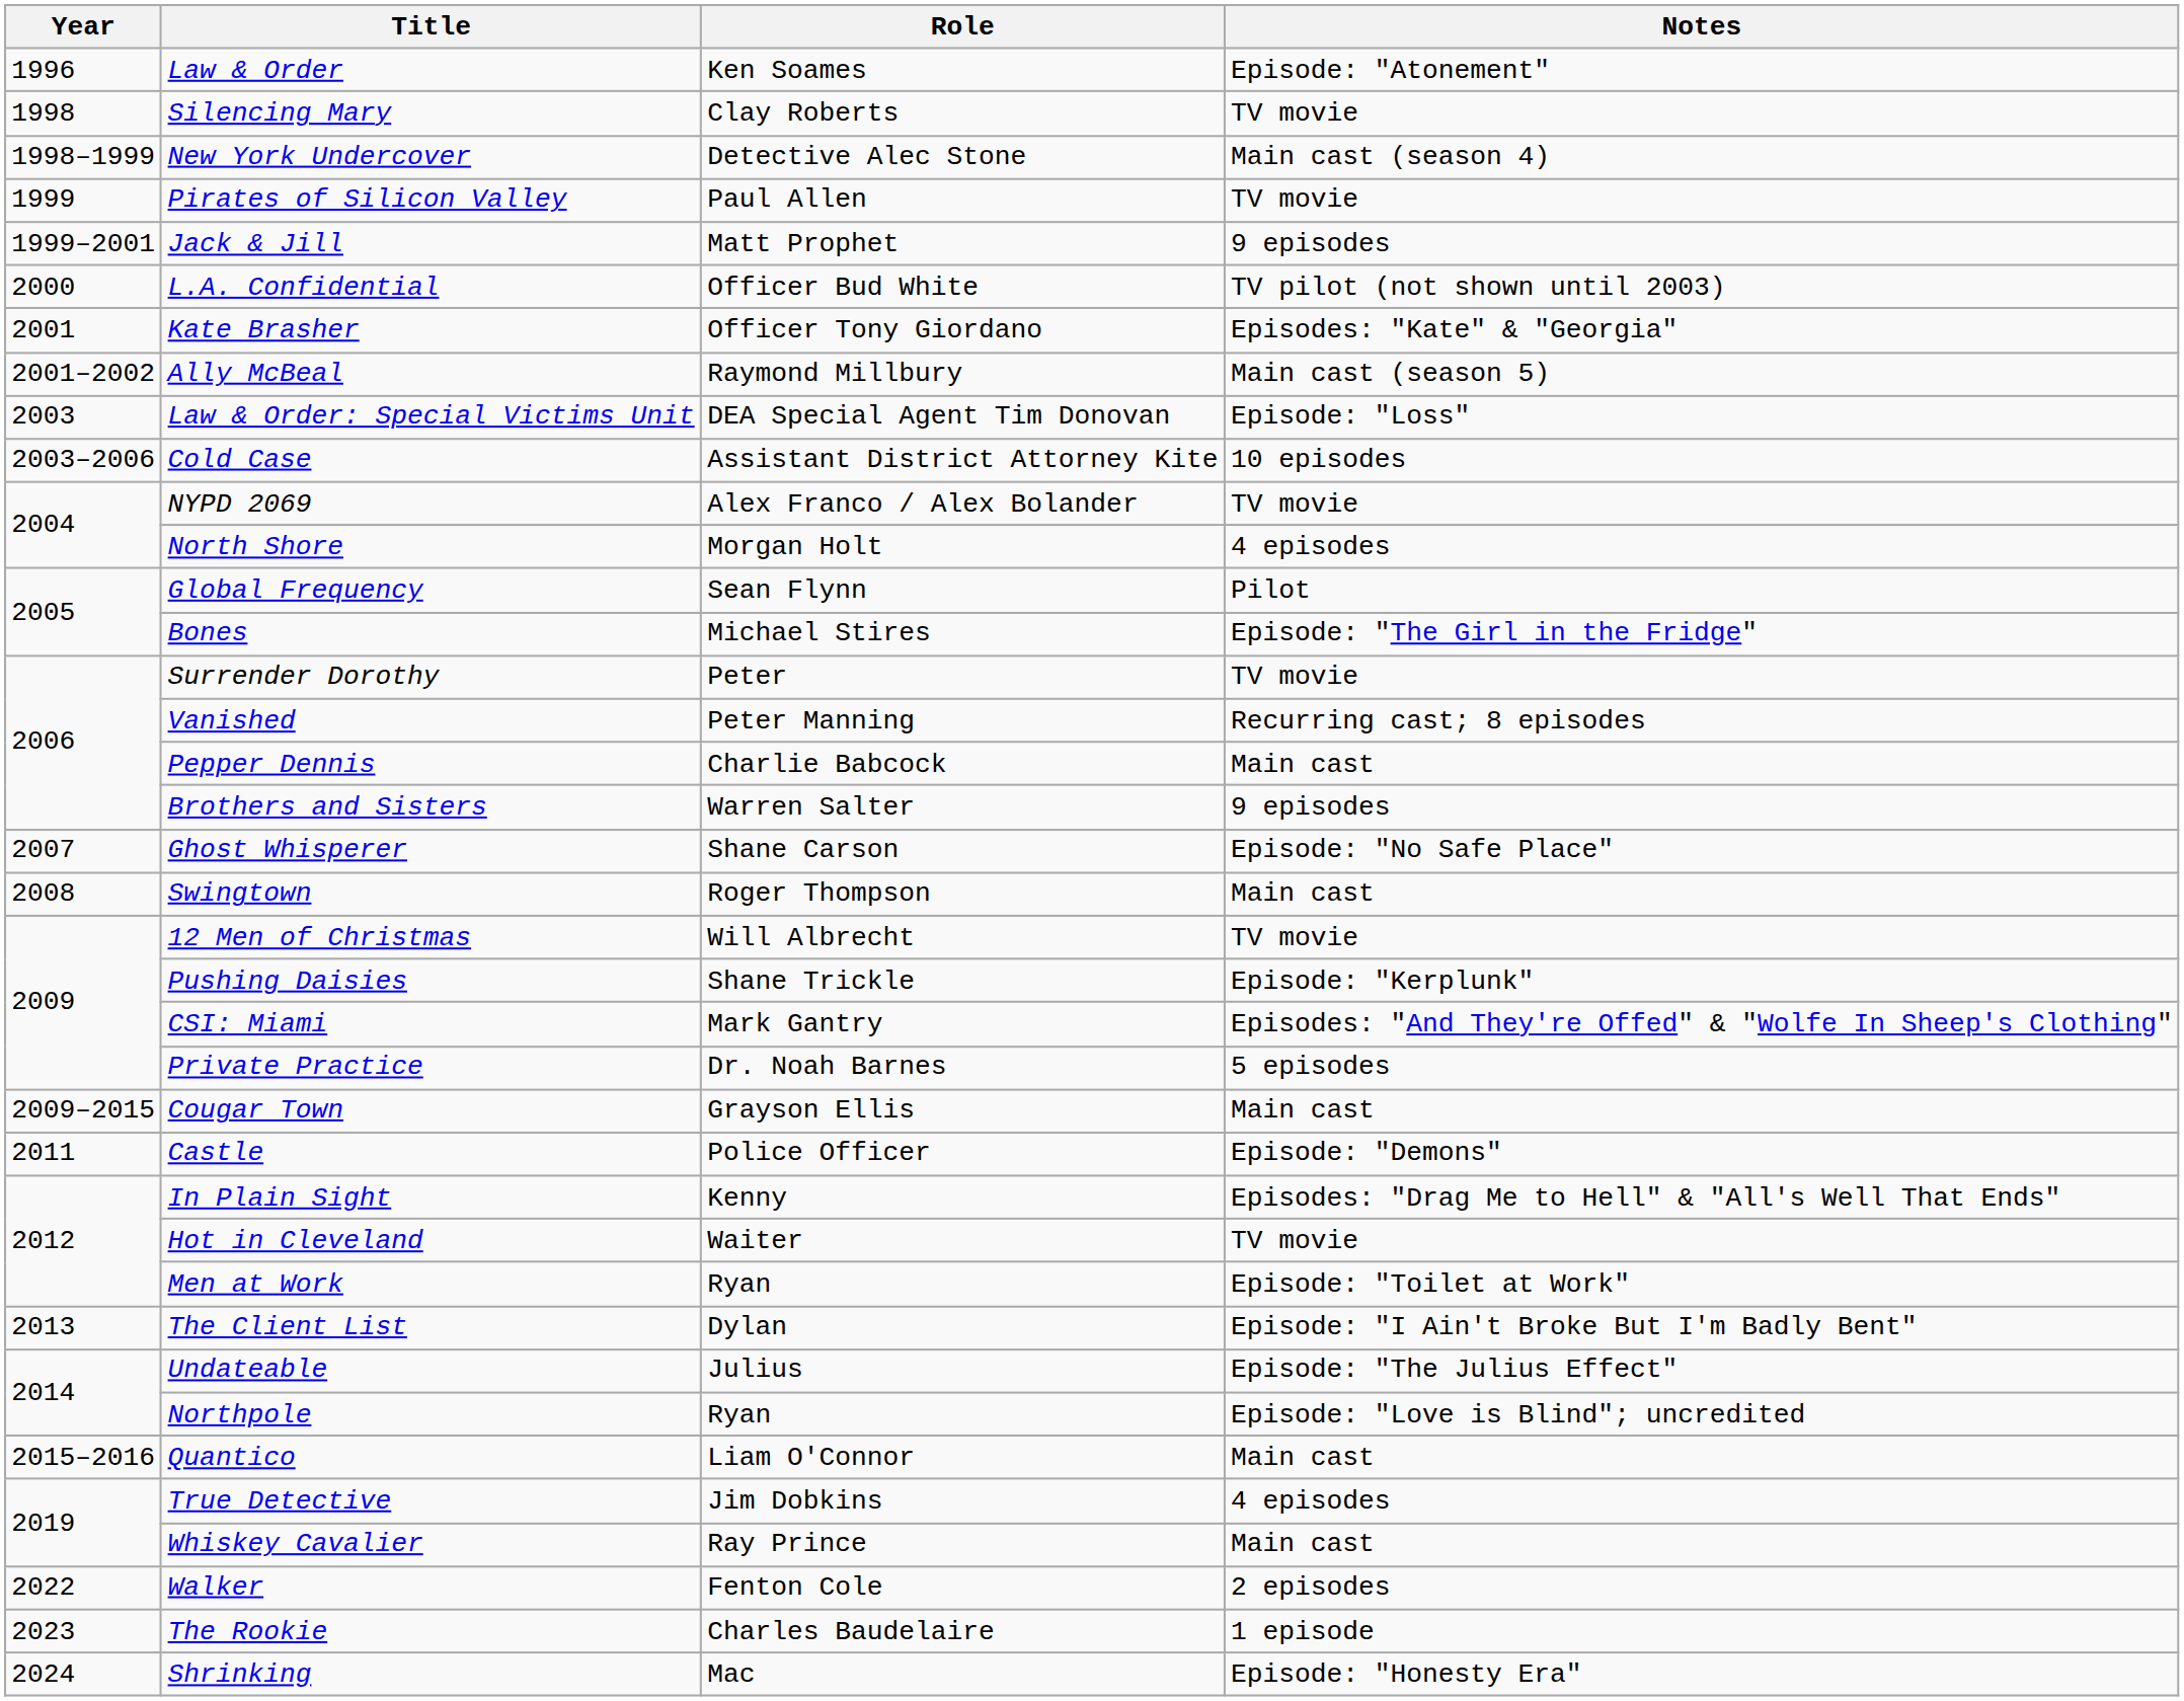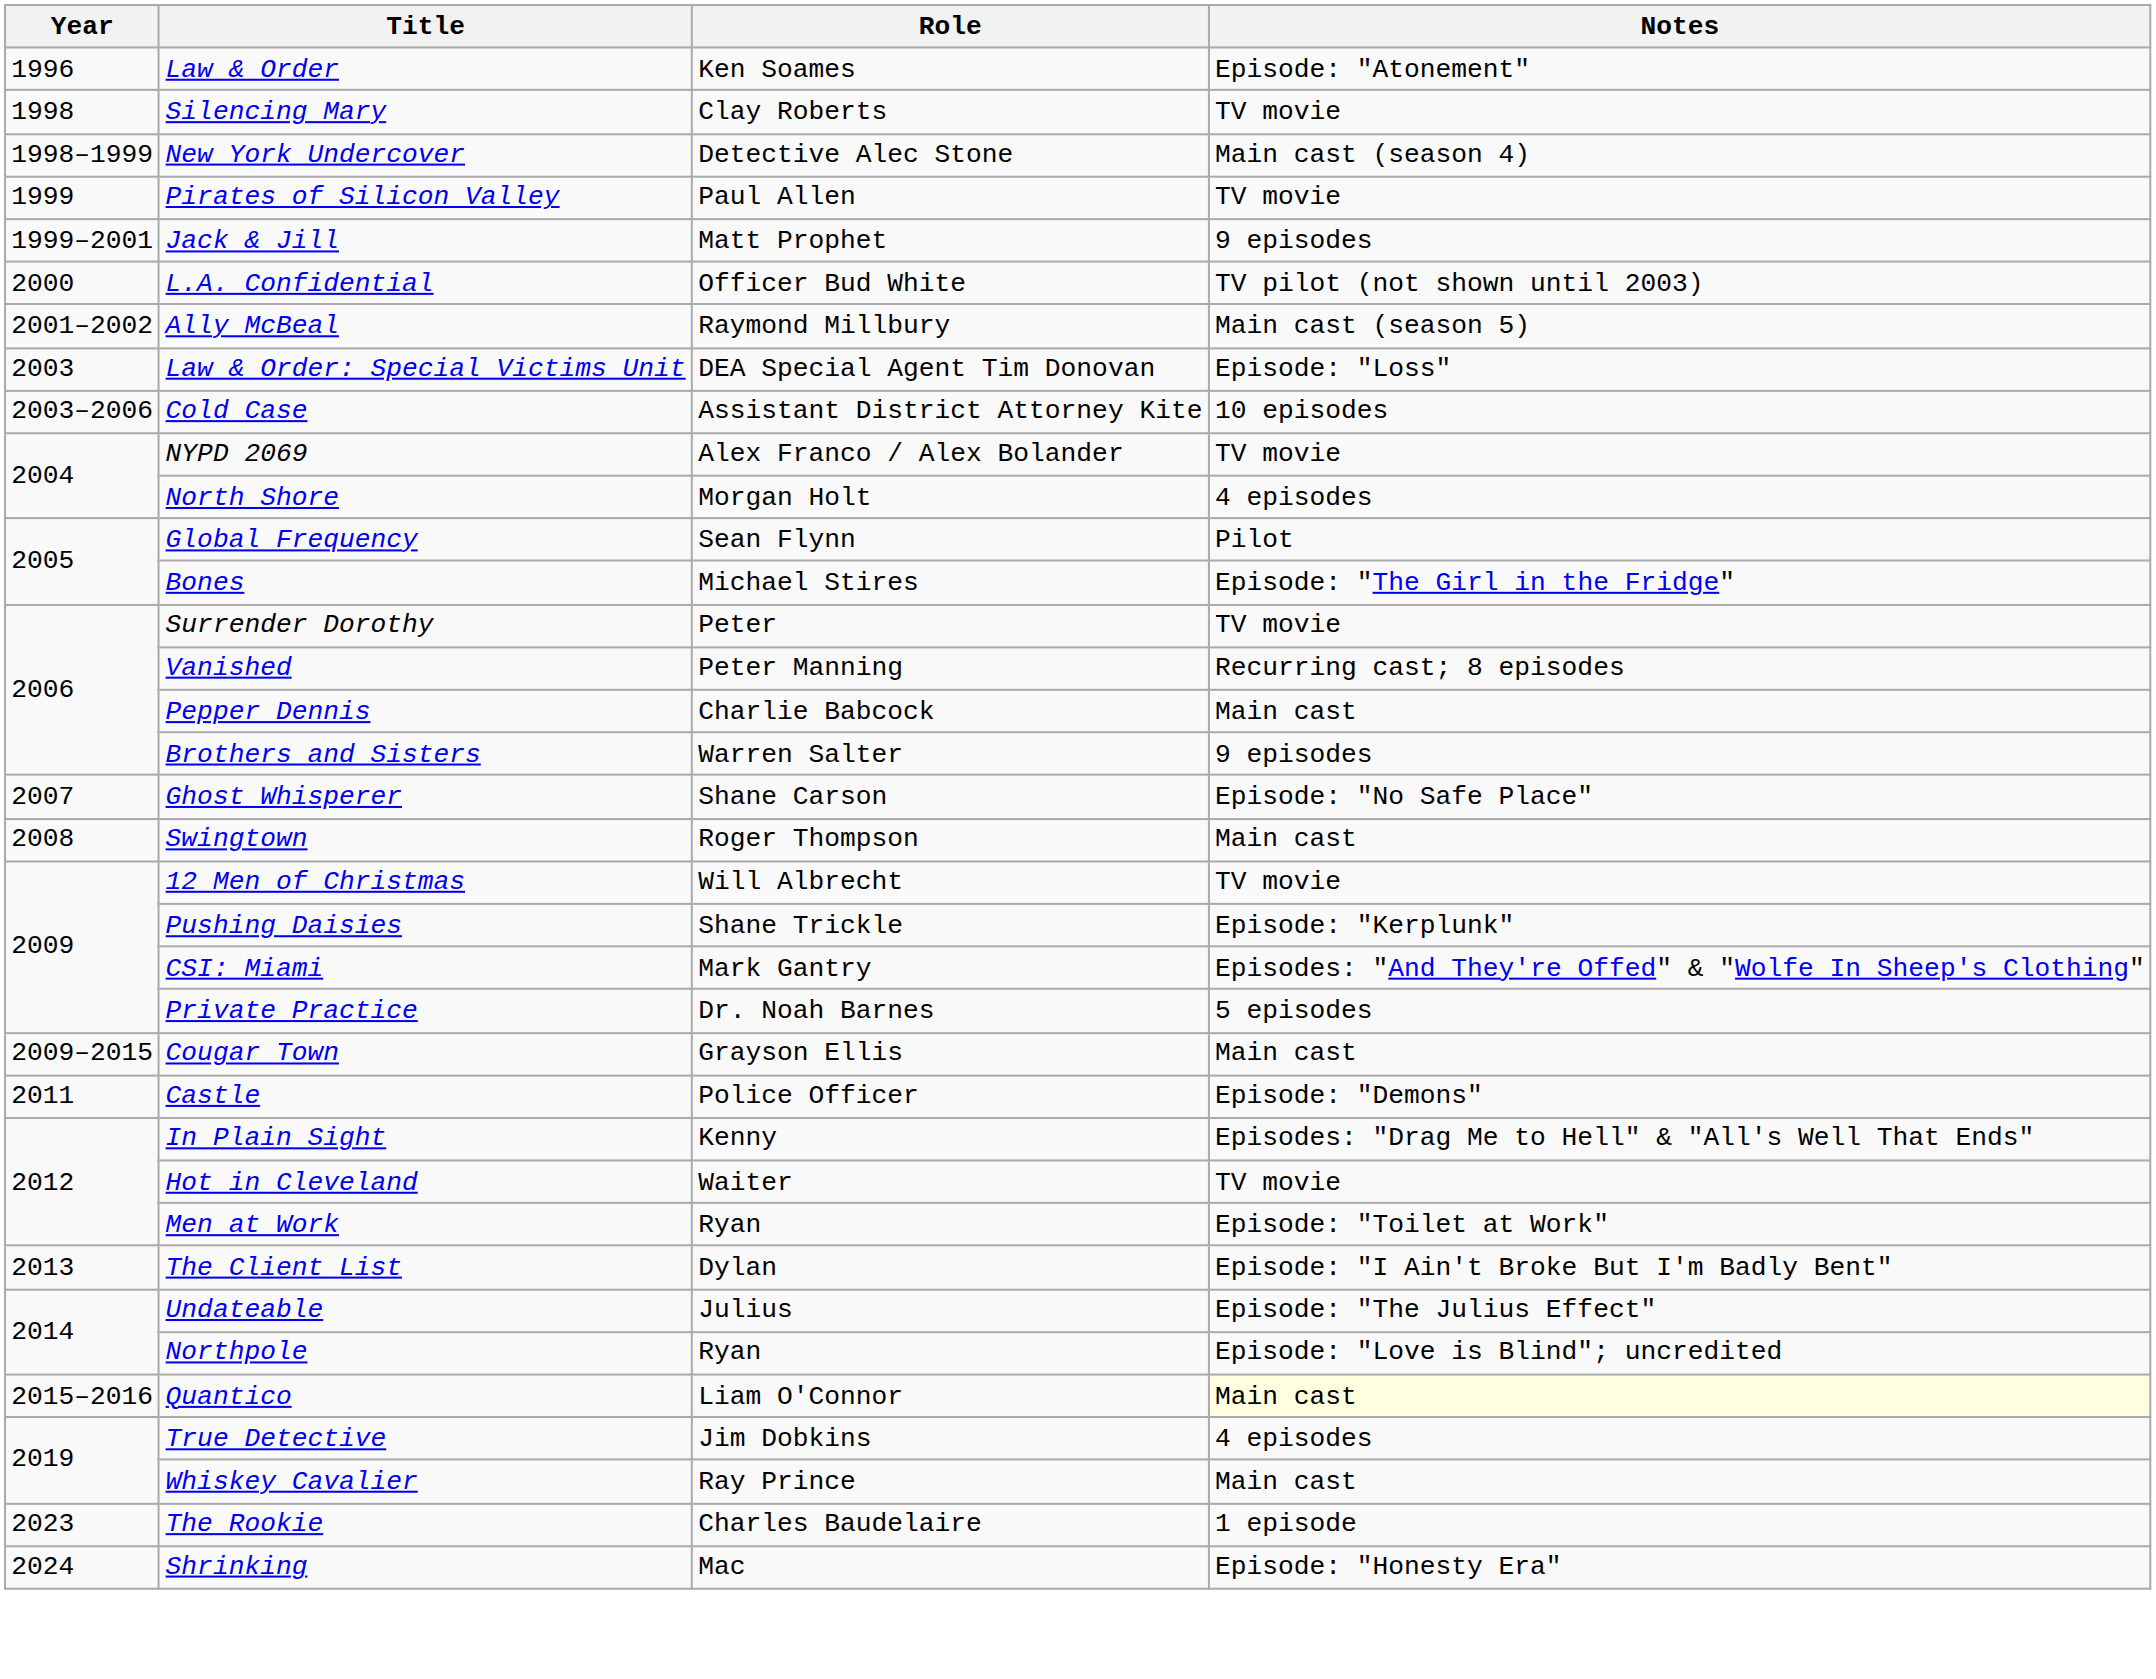 <table class="wikitable sortable">
 <tr>
 <th>Year</th>
 <th>Title</th>
 <th>Role</th>
 <th class="unsortable">Notes</th>
 </tr>
 <tr>
 <td>1996</td>
 <td><em><a href='#'>Law & Order</a></em></td>
 <td>Ken Soames</td>
 <td>Episode: "Atonement"</td>
 </tr>
 <tr>
 <td>1998</td>
 <td><em><a href='#'>Silencing Mary</a></em></td>
 <td>Clay Roberts</td>
 <td>TV movie</td>
 </tr>
 <tr>
 <td>1998–1999</td>
 <td><em><a href='#'>New York Undercover</a></em></td>
 <td>Detective Alec Stone</td>
 <td>Main cast (season 4)</td>
 </tr>
 <tr>
 <td>1999</td>
 <td><em><a href='#'>Pirates of Silicon Valley</a></em></td>
 <td>Paul Allen</td>
 <td>TV movie</td>
 </tr>
 <tr>
 <td>1999–2001</td>
 <td><em><a href='#'>Jack & Jill</a></em></td>
 <td>Matt Prophet</td>
 <td>9 episodes</td>
 </tr>
 <tr>
 <td>2000</td>
 <td><em><a href='#'>L.A. Confidential</a></em></td>
 <td>Officer Bud White</td>
 <td>TV pilot (not shown until 2003)</td>
-</tr>
-<tr>
-<td>2001</td>
-<td><em><a href='#'>Kate Brasher</a></em></td>
-<td>Officer Tony Giordano</td>
-<td>Episodes: "Kate" & "Georgia"</td>
 </tr>
 <tr>
 <td>2001–2002</td>
 <td><em><a href='#'>Ally McBeal</a></em></td>
 <td>Raymond Millbury</td>
 <td>Main cast (season 5)</td>
 </tr>
 <tr>
 <td>2003</td>
 <td><em><a href='#'>Law & Order: Special Victims Unit</a></em></td>
 <td>DEA Special Agent Tim Donovan</td>
 <td>Episode: "Loss"</td>
 </tr>
 <tr>
 <td>2003–2006</td>
 <td><em><a href='#'>Cold Case</a></em></td>
 <td>Assistant District Attorney Kite</td>
 <td>10 episodes</td>
 </tr>
 <tr>
 <td rowspan="2">2004</td>
 <td><em>NYPD 2069</em></td>
 <td>Alex Franco / Alex Bolander</td>
 <td>TV movie</td>
 </tr>
 <tr>
 <td><em><a href='#'>North Shore</a></em></td>
 <td>Morgan Holt</td>
 <td>4 episodes</td>
 </tr>
 <tr>
 <td rowspan="2">2005</td>
 <td><em><a href='#'>Global Frequency</a></em></td>
 <td>Sean Flynn</td>
 <td>Pilot</td>
 </tr>
 <tr>
 <td><em><a href='#'>Bones</a></em></td>
 <td>Michael Stires</td>
 <td>Episode: "<a href='#'>The Girl in the Fridge</a>"</td>
 </tr>
 <tr>
 <td rowspan="4">2006</td>
 <td><em>Surrender Dorothy</em></td>
 <td>Peter</td>
 <td>TV movie</td>
 </tr>
 <tr>
 <td><em><a href='#'>Vanished</a></em></td>
 <td>Peter Manning</td>
 <td>Recurring cast; 8 episodes</td>
 </tr>
 <tr>
 <td><em><a href='#'>Pepper Dennis</a></em></td>
 <td>Charlie Babcock</td>
 <td>Main cast</td>
 </tr>
 <tr>
 <td><em><a href='#'>Brothers and Sisters</a></em></td>
 <td>Warren Salter</td>
 <td>9 episodes</td>
 </tr>
 <tr>
 <td>2007</td>
 <td><em><a href='#'>Ghost Whisperer</a></em></td>
 <td>Shane Carson</td>
 <td>Episode: "No Safe Place"</td>
 </tr>
 <tr>
 <td>2008</td>
 <td><em><a href='#'>Swingtown</a></em></td>
 <td>Roger Thompson</td>
 <td>Main cast</td>
 </tr>
 <tr>
 <td rowspan="4">2009</td>
 <td><em><a href='#'>12 Men of Christmas</a></em></td>
 <td>Will Albrecht</td>
 <td>TV movie</td>
 </tr>
 <tr>
 <td><em><a href='#'>Pushing Daisies</a></em></td>
 <td>Shane Trickle</td>
 <td>Episode: "Kerplunk"</td>
 </tr>
 <tr>
 <td><em><a href='#'>CSI: Miami</a></em></td>
 <td>Mark Gantry</td>
 <td>Episodes: "<a href='#'>And They're Offed</a>" & "<a href='#'>Wolfe In Sheep's Clothing</a>"</td>
 </tr>
 <tr>
 <td><em><a href='#'>Private Practice</a></em></td>
 <td>Dr. Noah Barnes</td>
 <td>5 episodes</td>
 </tr>
 <tr>
 <td>2009–2015</td>
 <td><em><a href='#'>Cougar Town</a></em></td>
 <td>Grayson Ellis</td>
 <td>Main cast</td>
 </tr>
 <tr>
 <td>2011</td>
 <td><em><a href='#'>Castle</a></em></td>
 <td>Police Officer</td>
 <td>Episode: "Demons"</td>
 </tr>
 <tr>
 <td rowspan="3">2012</td>
 <td><em><a href='#'>In Plain Sight</a></em></td>
 <td>Kenny</td>
 <td>Episodes: "Drag Me to Hell" & "All's Well That Ends"</td>
 </tr>
 <tr>
 <td><em><a href='#'>Hot in Cleveland</a></em></td>
 <td>Waiter</td>
 <td>TV movie</td>
 </tr>
 <tr>
 <td><em><a href='#'>Men at Work</a></em></td>
 <td>Ryan</td>
 <td>Episode: "Toilet at Work"</td>
 </tr>
 <tr>
 <td>2013</td>
 <td><em><a href='#'>The Client List</a></em></td>
 <td>Dylan</td>
 <td>Episode: "I Ain't Broke But I'm Badly Bent"</td>
 </tr>
 <tr>
 <td rowspan="2">2014</td>
 <td><em><a href='#'>Undateable</a></em></td>
 <td>Julius</td>
 <td>Episode: "The Julius Effect"</td>
 </tr>
 <tr>
 <td><em><a href='#'>Northpole</a></em></td>
 <td>Ryan</td>
 <td>Episode: "Love is Blind"; uncredited</td>
 </tr>
 <tr>
 <td>2015–2016</td>
 <td><em><a href='#'>Quantico</a></em></td>
 <td>Liam O'Connor</td>
-<td>Main cast</td>
+<td style="background: lightyellow;">Main cast</td>
 </tr>
 <tr>
 <td rowspan="2">2019</td>
 <td><em><a href='#'>True Detective</a></em></td>
 <td>Jim Dobkins</td>
 <td>4 episodes</td>
 </tr>
 <tr>
 <td><em><a href='#'>Whiskey Cavalier</a></em></td>
 <td>Ray Prince</td>
 <td>Main cast</td>
-</tr>
-<tr>
-<td>2022</td>
-<td><em><a href='#'>Walker</a></em></td>
-<td>Fenton Cole</td>
-<td>2 episodes</td>
 </tr>
 <tr>
 <td>2023</td>
 <td><em><a href='#'>The Rookie</a></em></td>
 <td>Charles Baudelaire</td>
 <td>1 episode</td>
 </tr>
 <tr>
 <td>2024</td>
 <td><em><a href='#'>Shrinking</a></em></td>
 <td>Mac</td>
 <td>Episode: "Honesty Era"</td>
 </tr>
 </table>
